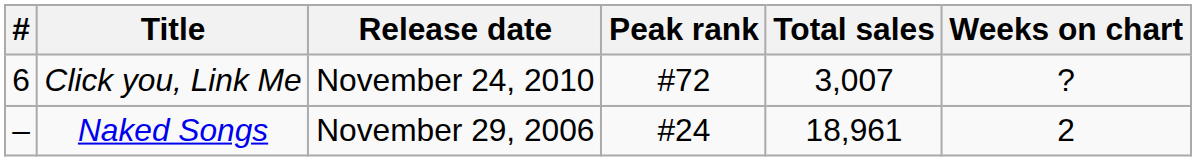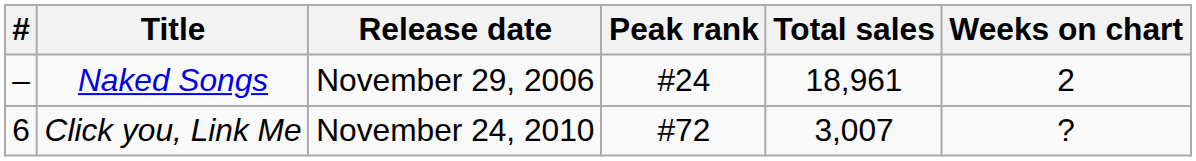 <table class="wikitable" style="text-align:center">
 <tr>
 <th>#</th>
 <th>Title</th>
 <th>Release date</th>
 <th>Peak rank</th>
 <th>Total sales</th>
 <th>Weeks on chart</th>
 </tr>
 <tr>
+<td>–</td>
+<td><em><a href='#'>Naked Songs</a></em></td>
+<td>November 29, 2006</td>
+<td>#24</td>
+<td>18,961</td>
+<td>2</td>
+</tr>
+<tr>
 <td>6</td>
 <td><em>Click you, Link Me</em></td>
 <td>November 24, 2010</td>
 <td>#72</td>
 <td>3,007</td>
 <td>?</td>
 </tr>
-<tr>
-<td>–</td>
-<td><em><a href='#'>Naked Songs</a></em></td>
-<td>November 29, 2006</td>
-<td>#24</td>
-<td>18,961</td>
-<td>2</td>
-</tr>
 </table>
